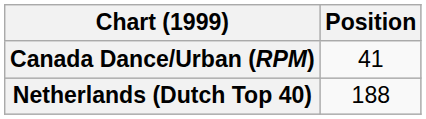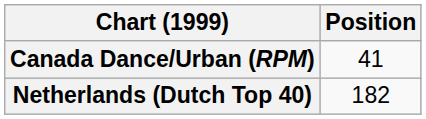 <table class="wikitable plainrowheaders" style="text-align:center">
 <tr>
 <th scope="col">Chart (1999)</th>
 <th scope="col">Position</th>
 </tr>
 <tr>
 <th scope="row">Canada Dance/Urban (<em>RPM</em>)</th>
 <td>41</td>
 </tr>
 <tr>
 <th scope="row">Netherlands (Dutch Top 40)</th>
-<td>188</td>
+<td>182</td>
 </tr>
 </table>
